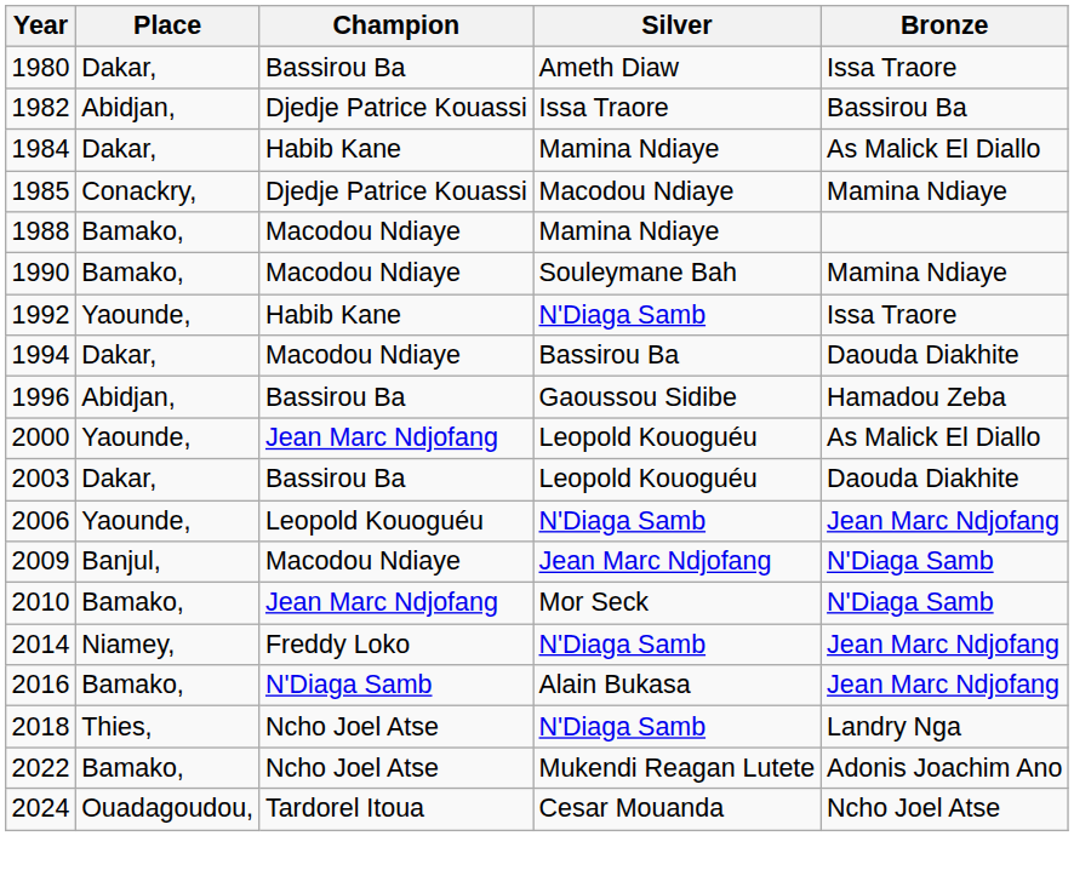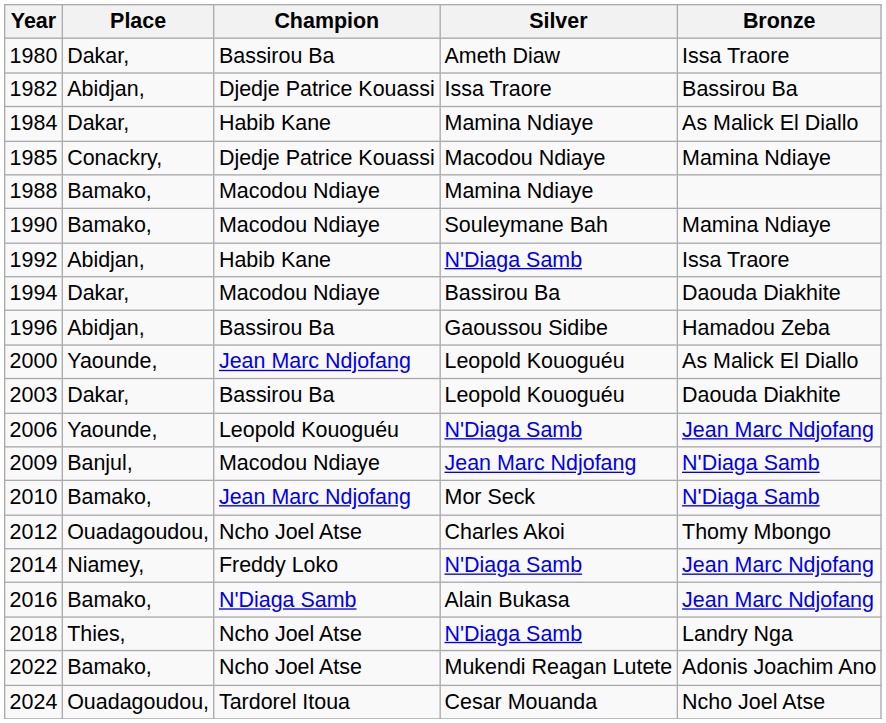 <table class="wikitable">
 <tr>
 <th>Year</th>
 <th>Place</th>
 <th>Champion</th>
 <th>Silver</th>
 <th>Bronze</th>
 </tr>
 <tr>
 <td>1980</td>
 <td>Dakar, </td>
 <td> Bassirou Ba</td>
 <td> Ameth Diaw</td>
 <td> Issa Traore</td>
 </tr>
 <tr>
 <td>1982</td>
 <td>Abidjan, </td>
 <td> Djedje Patrice Kouassi</td>
 <td> Issa Traore</td>
 <td> Bassirou Ba</td>
 </tr>
 <tr>
 <td>1984</td>
 <td>Dakar, </td>
 <td> Habib Kane</td>
 <td> Mamina Ndiaye</td>
 <td> As Malick El Diallo</td>
 </tr>
 <tr>
 <td>1985</td>
 <td>Conackry, </td>
 <td> Djedje Patrice Kouassi</td>
 <td> Macodou Ndiaye</td>
 <td> Mamina Ndiaye</td>
 </tr>
 <tr>
 <td>1988</td>
 <td>Bamako, </td>
 <td> Macodou Ndiaye</td>
 <td> Mamina Ndiaye</td>
 <td></td>
 </tr>
 <tr>
 <td>1990</td>
 <td>Bamako, </td>
 <td> Macodou Ndiaye</td>
 <td> Souleymane Bah</td>
 <td> Mamina Ndiaye</td>
 </tr>
 <tr>
 <td>1992</td>
-<td>Yaounde, </td>
+<td>Abidjan, </td>
 <td> Habib Kane</td>
 <td> <a href='#'>N'Diaga Samb</a></td>
 <td> Issa Traore</td>
 </tr>
 <tr>
 <td>1994</td>
 <td>Dakar, </td>
 <td> Macodou Ndiaye</td>
 <td> Bassirou Ba</td>
 <td> Daouda Diakhite</td>
 </tr>
 <tr>
 <td>1996</td>
 <td>Abidjan, </td>
 <td> Bassirou Ba</td>
 <td> Gaoussou Sidibe</td>
 <td> Hamadou Zeba</td>
 </tr>
 <tr>
 <td>2000</td>
 <td>Yaounde, </td>
 <td> <a href='#'>Jean Marc Ndjofang</a></td>
 <td> Leopold Kouoguéu</td>
 <td> As Malick El Diallo</td>
 </tr>
 <tr>
 <td>2003</td>
 <td>Dakar, </td>
 <td> Bassirou Ba</td>
 <td> Leopold Kouoguéu</td>
 <td> Daouda Diakhite</td>
 </tr>
 <tr>
 <td>2006</td>
 <td>Yaounde, </td>
 <td> Leopold Kouoguéu</td>
 <td> <a href='#'>N'Diaga Samb</a></td>
 <td> <a href='#'>Jean Marc Ndjofang</a></td>
 </tr>
 <tr>
 <td>2009</td>
 <td>Banjul, </td>
 <td> Macodou Ndiaye</td>
 <td> <a href='#'>Jean Marc Ndjofang</a></td>
 <td> <a href='#'>N'Diaga Samb</a></td>
 </tr>
 <tr>
 <td>2010</td>
 <td>Bamako, </td>
 <td> <a href='#'>Jean Marc Ndjofang</a></td>
 <td> Mor Seck</td>
 <td> <a href='#'>N'Diaga Samb</a></td>
 </tr>
 <tr>
+<td>2012</td>
+<td>Ouadagoudou, </td>
+<td> Ncho Joel Atse</td>
+<td> Charles Akoi</td>
+<td> Thomy Mbongo</td>
+</tr>
+<tr>
 <td>2014</td>
 <td>Niamey, </td>
 <td> Freddy Loko</td>
 <td> <a href='#'>N'Diaga Samb</a></td>
 <td> <a href='#'>Jean Marc Ndjofang</a></td>
 </tr>
 <tr>
 <td>2016</td>
 <td>Bamako, </td>
 <td> <a href='#'>N'Diaga Samb</a></td>
 <td> Alain Bukasa</td>
 <td> <a href='#'>Jean Marc Ndjofang</a></td>
 </tr>
 <tr>
 <td>2018</td>
 <td>Thies, </td>
 <td> Ncho Joel Atse</td>
 <td> <a href='#'>N'Diaga Samb</a></td>
 <td> Landry Nga</td>
 </tr>
 <tr>
 <td>2022</td>
 <td>Bamako, </td>
 <td> Ncho Joel Atse</td>
 <td> Mukendi Reagan Lutete</td>
 <td> Adonis Joachim Ano</td>
 </tr>
 <tr>
 <td>2024</td>
 <td>Ouadagoudou, </td>
 <td> Tardorel Itoua</td>
 <td> Cesar Mouanda</td>
 <td> Ncho Joel Atse</td>
 </tr>
 </table>
